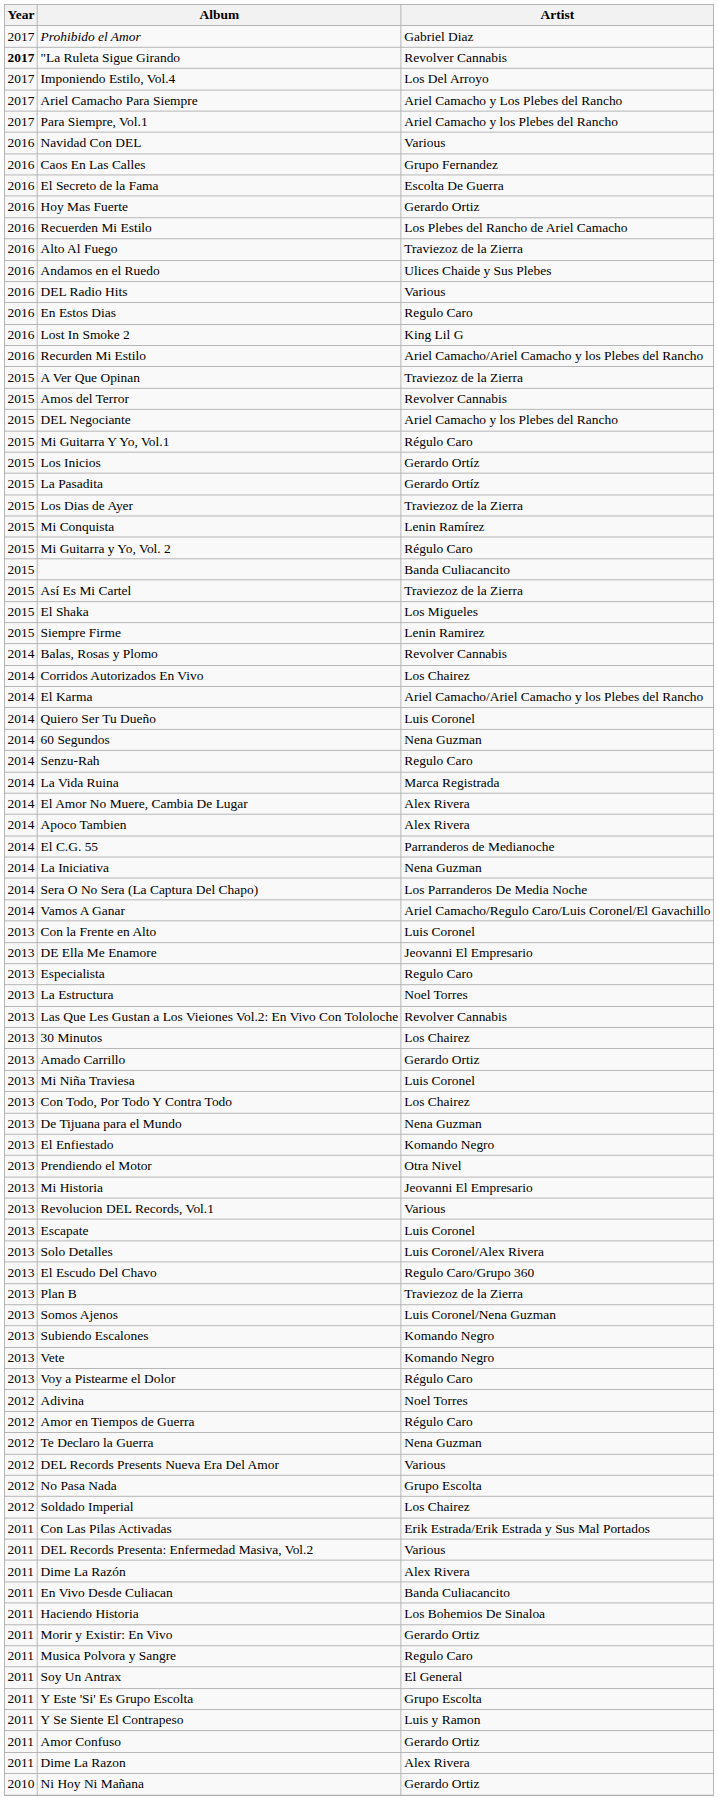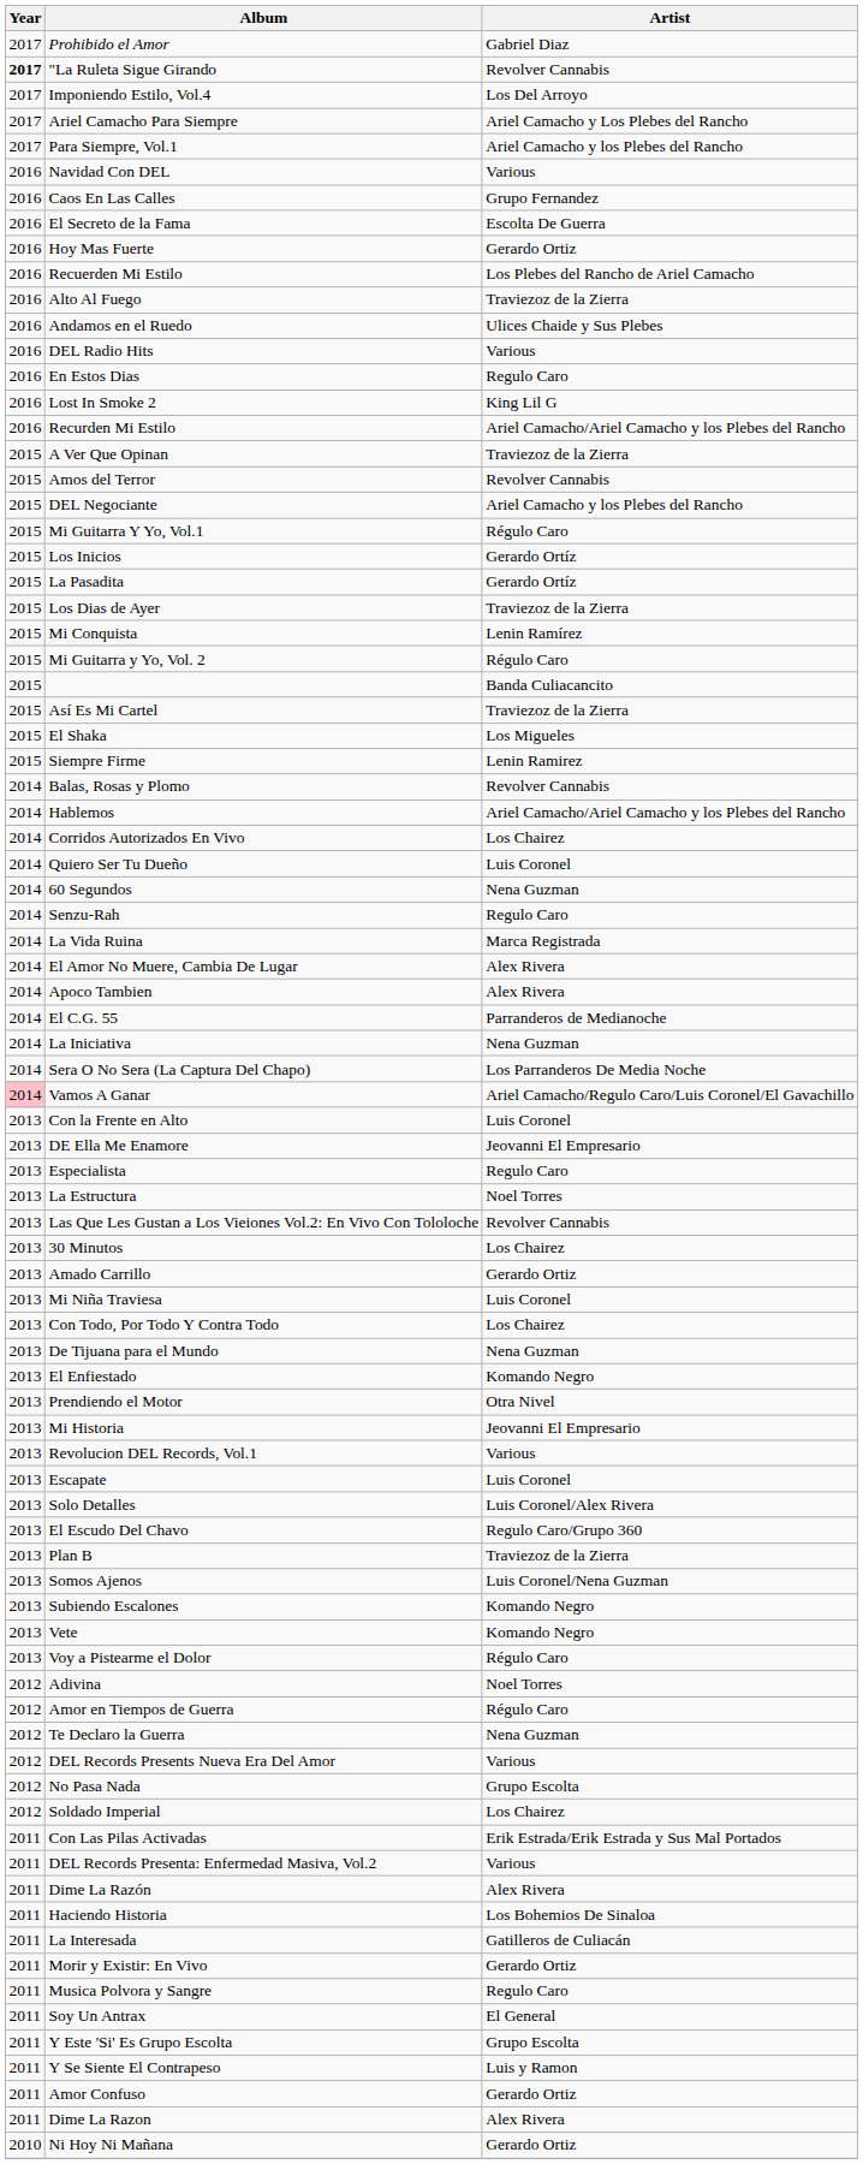 <table class="wikitable">
 <tr>
 <th>Year</th>
 <th>Album</th>
 <th>Artist</th>
 </tr>
 <tr>
 <td>2017</td>
 <td><em>Prohibido el Amor</em></td>
 <td>Gabriel Diaz</td>
 </tr>
 <tr>
 <td><strong>2017</strong></td>
 <td>"La Ruleta Sigue Girando<em></td>
 <td>Revolver Cannabis</td>
 </tr>
 <tr>
 <td>2017</td>
 <td></em>Imponiendo Estilo, Vol.4<em></td>
 <td>Los Del Arroyo</td>
 </tr>
 <tr>
 <td>2017</td>
 <td></em>Ariel Camacho Para Siempre<em></td>
 <td>Ariel Camacho y Los Plebes del Rancho</td>
 </tr>
 <tr>
 <td>2017</td>
 <td></em>Para Siempre, Vol.1<em></td>
 <td>Ariel Camacho y los Plebes del Rancho</td>
 </tr>
 <tr>
 <td>2016</td>
 <td></em>Navidad Con DEL<em></td>
 <td>Various</td>
 </tr>
 <tr>
 <td>2016</td>
 <td></em>Caos En Las Calles<em></td>
 <td>Grupo Fernandez</td>
 </tr>
 <tr>
 <td>2016</td>
 <td></em>El Secreto de la Fama<em></td>
 <td>Escolta De Guerra</td>
 </tr>
 <tr>
 <td>2016</td>
 <td></em>Hoy Mas Fuerte<em></td>
 <td>Gerardo Ortiz</td>
 </tr>
 <tr>
 <td>2016</td>
 <td></em>Recuerden Mi Estilo<em></td>
 <td>Los Plebes del Rancho de Ariel Camacho</td>
 </tr>
 <tr>
 <td>2016</td>
 <td></em>Alto Al Fuego<em></td>
 <td>Traviezoz de la Zierra</td>
 </tr>
 <tr>
 <td>2016</td>
 <td></em>Andamos en el Ruedo<em></td>
 <td>Ulices Chaide y Sus Plebes</td>
 </tr>
 <tr>
 <td>2016</td>
 <td></em>DEL Radio Hits<em></td>
 <td>Various</td>
 </tr>
 <tr>
 <td>2016</td>
 <td></em>En Estos Dias<em></td>
 <td>Regulo Caro</td>
 </tr>
 <tr>
 <td>2016</td>
 <td></em>Lost In Smoke 2<em></td>
 <td>King Lil G</td>
 </tr>
 <tr>
 <td>2016</td>
 <td></em>Recurden Mi Estilo<em></td>
 <td>Ariel Camacho/Ariel Camacho y los Plebes del Rancho</td>
 </tr>
 <tr>
 <td>2015</td>
 <td></em>A Ver Que Opinan<em></td>
 <td>Traviezoz de la Zierra</td>
 </tr>
 <tr>
 <td>2015</td>
 <td></em>Amos del Terror<em></td>
 <td>Revolver Cannabis</td>
 </tr>
 <tr>
 <td>2015</td>
 <td></em>DEL Negociante<em></td>
 <td>Ariel Camacho y los Plebes del Rancho</td>
 </tr>
 <tr>
 <td>2015</td>
 <td></em>Mi Guitarra Y Yo, Vol.1<em></td>
 <td>Régulo Caro</td>
 </tr>
 <tr>
 <td>2015</td>
 <td></em>Los Inicios<em></td>
 <td>Gerardo Ortíz</td>
 </tr>
 <tr>
 <td>2015</td>
 <td></em>La Pasadita<em></td>
 <td>Gerardo Ortíz</td>
 </tr>
 <tr>
 <td>2015</td>
 <td></em>Los Dias de Ayer<em></td>
 <td>Traviezoz de la Zierra</td>
 </tr>
 <tr>
 <td>2015</td>
 <td></em>Mi Conquista<em></td>
 <td>Lenin Ramírez</td>
 </tr>
 <tr>
 <td>2015</td>
 <td></em>Mi Guitarra y Yo, Vol. 2<em></td>
 <td>Régulo Caro</td>
 </tr>
 <tr>
 <td>2015</td>
 <td></em><em></td>
 <td>Banda Culiacancito</td>
 </tr>
 <tr>
 <td>2015</td>
 <td></em>Así Es Mi Cartel<em></td>
 <td>Traviezoz de la Zierra</td>
 </tr>
 <tr>
 <td>2015</td>
 <td></em>El Shaka<em></td>
 <td>Los Migueles</td>
 </tr>
 <tr>
 <td>2015</td>
 <td></em>Siempre Firme<em></td>
 <td>Lenin Ramirez</td>
 </tr>
 <tr>
 <td>2014</td>
 <td></em>Balas, Rosas y Plomo<em></td>
 <td>Revolver Cannabis</td>
 </tr>
 <tr>
 <td>2014</td>
-<td></em>Corridos Autorizados En Vivo<em></td>
-<td>Los Chairez</td>
+<td></em>Hablemos<em></td>
+<td>Ariel Camacho/Ariel Camacho y los Plebes del Rancho</td>
 </tr>
 <tr>
 <td>2014</td>
-<td></em>El Karma<em></td>
-<td>Ariel Camacho/Ariel Camacho y los Plebes del Rancho</td>
+<td></em>Corridos Autorizados En Vivo<em></td>
+<td>Los Chairez</td>
 </tr>
 <tr>
 <td>2014</td>
 <td></em>Quiero Ser Tu Dueño<em></td>
 <td>Luis Coronel</td>
 </tr>
 <tr>
 <td>2014</td>
 <td></em>60 Segundos<em></td>
 <td>Nena Guzman</td>
 </tr>
 <tr>
 <td>2014</td>
 <td></em>Senzu-Rah<em></td>
 <td>Regulo Caro</td>
 </tr>
 <tr>
 <td>2014</td>
 <td></em>La Vida Ruina<em></td>
 <td>Marca Registrada</td>
 </tr>
 <tr>
 <td>2014</td>
 <td></em>El Amor No Muere, Cambia De Lugar<em></td>
 <td>Alex Rivera</td>
 </tr>
 <tr>
 <td>2014</td>
 <td></em>Apoco Tambien<em></td>
 <td>Alex Rivera</td>
 </tr>
 <tr>
 <td>2014</td>
 <td></em>El C.G. 55<em></td>
 <td>Parranderos de Medianoche</td>
 </tr>
 <tr>
 <td>2014</td>
 <td></em>La Iniciativa<em></td>
 <td>Nena Guzman</td>
 </tr>
 <tr>
 <td>2014</td>
 <td></em>Sera O No Sera (La Captura Del Chapo)<em></td>
 <td>Los Parranderos De Media Noche</td>
 </tr>
 <tr>
-<td>2014</td>
+<td style="background: pink;">2014</td>
 <td></em>Vamos A Ganar<em></td>
 <td>Ariel Camacho/Regulo Caro/Luis Coronel/El Gavachillo</td>
 </tr>
 <tr>
 <td>2013</td>
 <td></em>Con la Frente en Alto<em></td>
 <td>Luis Coronel</td>
 </tr>
 <tr>
 <td>2013</td>
 <td></em>DE Ella Me Enamore<em></td>
 <td>Jeovanni El Empresario</td>
 </tr>
 <tr>
 <td>2013</td>
 <td></em>Especialista<em></td>
 <td>Regulo Caro</td>
 </tr>
 <tr>
 <td>2013</td>
 <td></em>La Estructura<em></td>
 <td>Noel Torres</td>
 </tr>
 <tr>
 <td>2013</td>
 <td></em>Las Que Les Gustan a Los Vieiones Vol.2: En Vivo Con Tololoche<em></td>
 <td>Revolver Cannabis</td>
 </tr>
 <tr>
 <td>2013</td>
 <td></em>30 Minutos<em></td>
 <td>Los Chairez</td>
 </tr>
 <tr>
 <td>2013</td>
 <td></em>Amado Carrillo<em></td>
 <td>Gerardo Ortiz</td>
 </tr>
 <tr>
 <td>2013</td>
 <td></em>Mi Niña Traviesa<em></td>
 <td>Luis Coronel</td>
 </tr>
 <tr>
 <td>2013</td>
 <td></em>Con Todo, Por Todo Y Contra Todo<em></td>
 <td>Los Chairez</td>
 </tr>
 <tr>
 <td>2013</td>
 <td></em>De Tijuana para el Mundo<em></td>
 <td>Nena Guzman</td>
 </tr>
 <tr>
 <td>2013</td>
 <td></em>El Enfiestado<em></td>
 <td>Komando Negro</td>
 </tr>
 <tr>
 <td>2013</td>
 <td></em>Prendiendo el Motor<em></td>
 <td>Otra Nivel</td>
 </tr>
 <tr>
 <td>2013</td>
 <td></em>Mi Historia<em></td>
 <td>Jeovanni El Empresario</td>
 </tr>
 <tr>
 <td>2013</td>
 <td></em>Revolucion DEL Records, Vol.1<em></td>
 <td>Various</td>
 </tr>
 <tr>
 <td>2013</td>
 <td></em>Escapate<em></td>
 <td>Luis Coronel</td>
 </tr>
 <tr>
 <td>2013</td>
 <td></em>Solo Detalles<em></td>
 <td>Luis Coronel/Alex Rivera</td>
 </tr>
 <tr>
 <td>2013</td>
 <td></em>El Escudo Del Chavo<em></td>
 <td>Regulo Caro/Grupo 360</td>
 </tr>
 <tr>
 <td>2013</td>
 <td></em>Plan B<em></td>
 <td>Traviezoz de la Zierra</td>
 </tr>
 <tr>
 <td>2013</td>
 <td></em>Somos Ajenos<em></td>
 <td>Luis Coronel/Nena Guzman</td>
 </tr>
 <tr>
 <td>2013</td>
 <td></em>Subiendo Escalones<em></td>
 <td>Komando Negro</td>
 </tr>
 <tr>
 <td>2013</td>
 <td></em>Vete<em></td>
 <td>Komando Negro</td>
 </tr>
 <tr>
 <td>2013</td>
 <td></em>Voy a Pistearme el Dolor<em></td>
 <td>Régulo Caro</td>
 </tr>
 <tr>
 <td>2012</td>
 <td></em>Adivina<em></td>
 <td>Noel Torres</td>
 </tr>
 <tr>
 <td>2012</td>
 <td></em>Amor en Tiempos de Guerra<em></td>
 <td>Régulo Caro</td>
 </tr>
 <tr>
 <td>2012</td>
 <td></em>Te Declaro la Guerra<em></td>
 <td>Nena Guzman</td>
 </tr>
 <tr>
 <td>2012</td>
 <td></em>DEL Records Presents Nueva Era Del Amor<em></td>
 <td>Various</td>
 </tr>
 <tr>
 <td>2012</td>
 <td></em>No Pasa Nada<em></td>
 <td>Grupo Escolta</td>
 </tr>
 <tr>
 <td>2012</td>
 <td></em>Soldado Imperial<em></td>
 <td>Los Chairez</td>
 </tr>
 <tr>
 <td>2011</td>
 <td></em>Con Las Pilas Activadas<em></td>
 <td>Erik Estrada/Erik Estrada y Sus Mal Portados</td>
 </tr>
 <tr>
 <td>2011</td>
 <td></em>DEL Records Presenta: Enfermedad Masiva, Vol.2<em></td>
 <td>Various</td>
 </tr>
 <tr>
 <td>2011</td>
 <td></em>Dime La Razón<em></td>
 <td>Alex Rivera</td>
 </tr>
 <tr>
 <td>2011</td>
-<td></em>En Vivo Desde Culiacan<em></td>
-<td>Banda Culiacancito</td>
+<td></em>Haciendo Historia<em></td>
+<td>Los Bohemios De Sinaloa</td>
 </tr>
 <tr>
 <td>2011</td>
-<td></em>Haciendo Historia<em></td>
-<td>Los Bohemios De Sinaloa</td>
+<td></em>La Interesada<em></td>
+<td>Gatilleros de Culiacán</td>
 </tr>
 <tr>
 <td>2011</td>
 <td></em>Morir y Existir: En Vivo<em></td>
 <td>Gerardo Ortiz</td>
 </tr>
 <tr>
 <td>2011</td>
 <td></em>Musica Polvora y Sangre<em></td>
 <td>Regulo Caro</td>
 </tr>
 <tr>
 <td>2011</td>
 <td></em>Soy Un Antrax<em></td>
 <td>El General</td>
 </tr>
 <tr>
 <td>2011</td>
 <td></em>Y Este 'Si' Es Grupo Escolta<em></td>
 <td>Grupo Escolta</td>
 </tr>
 <tr>
 <td>2011</td>
 <td></em>Y Se Siente El Contrapeso<em></td>
 <td>Luis y Ramon</td>
 </tr>
 <tr>
 <td>2011</td>
 <td></em>Amor Confuso<em></td>
 <td>Gerardo Ortiz</td>
 </tr>
 <tr>
 <td>2011</td>
 <td></em>Dime La Razon<em></td>
 <td>Alex Rivera</td>
 </tr>
 <tr>
 <td>2010</td>
 <td></em>Ni Hoy Ni Mañana<em></td>
 <td>Gerardo Ortiz</td>
 </tr>
 <tr>
 </tr>
 </table>
